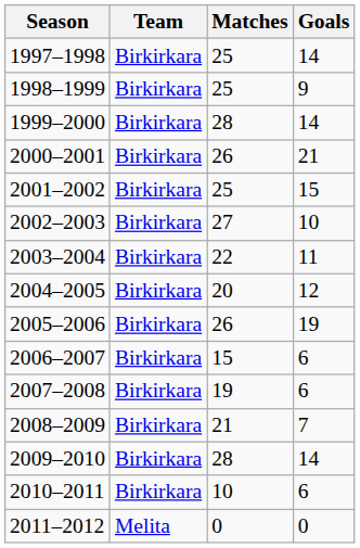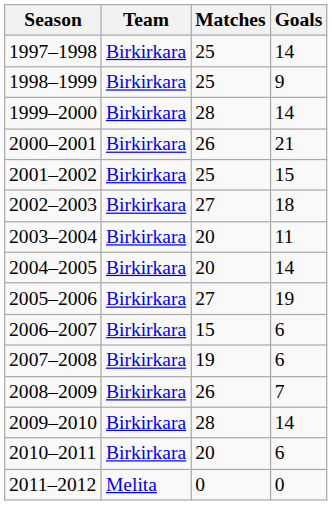 <table class="wikitable">
 <tr>
 <th>Season</th>
 <th>Team</th>
 <th>Matches</th>
 <th>Goals</th>
 </tr>
 <tr>
 <td>1997–1998</td>
 <td><a href='#'>Birkirkara</a></td>
 <td>25</td>
 <td>14</td>
 </tr>
 <tr>
 <td>1998–1999</td>
 <td><a href='#'>Birkirkara</a></td>
 <td>25</td>
 <td>9</td>
 </tr>
 <tr>
 <td>1999–2000</td>
 <td><a href='#'>Birkirkara</a></td>
 <td>28</td>
 <td>14</td>
 </tr>
 <tr>
 <td>2000–2001</td>
 <td><a href='#'>Birkirkara</a></td>
 <td>26</td>
 <td>21</td>
 </tr>
 <tr>
 <td>2001–2002</td>
 <td><a href='#'>Birkirkara</a></td>
 <td>25</td>
 <td>15</td>
 </tr>
 <tr>
 <td>2002–2003</td>
 <td><a href='#'>Birkirkara</a></td>
 <td>27</td>
-<td>10</td>
+<td>18</td>
 </tr>
 <tr>
 <td>2003–2004</td>
 <td><a href='#'>Birkirkara</a></td>
-<td>22</td>
+<td>20</td>
 <td>11</td>
 </tr>
 <tr>
 <td>2004–2005</td>
 <td><a href='#'>Birkirkara</a></td>
 <td>20</td>
-<td>12</td>
+<td>14</td>
 </tr>
 <tr>
 <td>2005–2006</td>
 <td><a href='#'>Birkirkara</a></td>
-<td>26</td>
+<td>27</td>
 <td>19</td>
 </tr>
 <tr>
 <td>2006–2007</td>
 <td><a href='#'>Birkirkara</a></td>
 <td>15</td>
 <td>6</td>
 </tr>
 <tr>
 <td>2007–2008</td>
 <td><a href='#'>Birkirkara</a></td>
 <td>19</td>
 <td>6</td>
 </tr>
 <tr>
 <td>2008–2009</td>
 <td><a href='#'>Birkirkara</a></td>
-<td>21</td>
+<td>26</td>
 <td>7</td>
 </tr>
 <tr>
 <td>2009–2010</td>
 <td><a href='#'>Birkirkara</a></td>
 <td>28</td>
 <td>14</td>
 </tr>
 <tr>
 <td>2010–2011</td>
 <td><a href='#'>Birkirkara</a></td>
-<td>10</td>
+<td>20</td>
 <td>6</td>
 </tr>
 <tr>
 <td>2011–2012</td>
 <td><a href='#'>Melita</a></td>
 <td>0</td>
 <td>0</td>
 </tr>
 </table>
